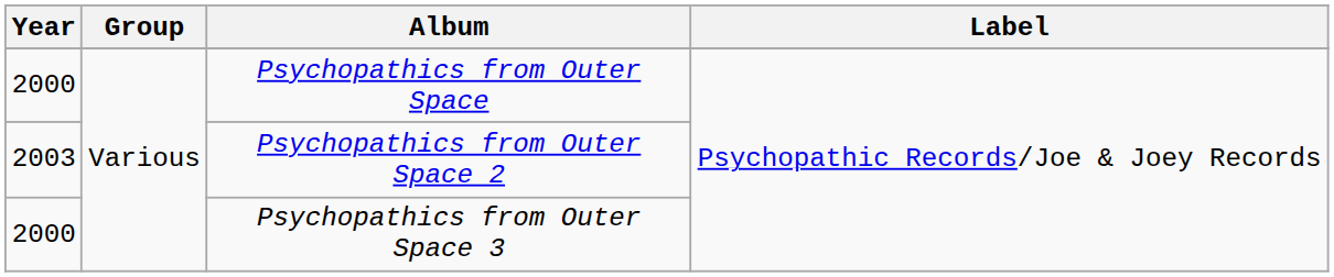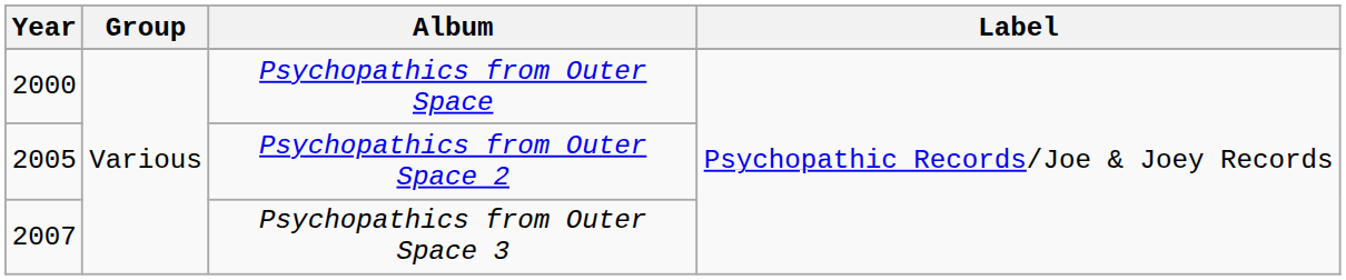 <table class="wikitable" style="text-align:center;">
 <tr>
 <th rowspan="1">Year</th>
 <th rowspan="1">Group</th>
 <th rowspan="1" width="230">Album</th>
 <th rowspan="1">Label</th>
 </tr>
 <tr style="font-size:smaller;">
 </tr>
 <tr>
 <td>2000</td>
 <td rowspan="3">Various</td>
 <td><em><a href='#'>Psychopathics from Outer Space</a></em></td>
 <td rowspan="3"><a href='#'>Psychopathic Records</a>/Joe & Joey Records</td>
 </tr>
 <tr>
-<td>2003</td>
+<td>2005</td>
 <td><em><a href='#'>Psychopathics from Outer Space 2</a></em></td>
 </tr>
 <tr>
-<td>2000</td>
+<td>2007</td>
 <td><em>Psychopathics from Outer Space 3</em></td>
 </tr>
 </table>
